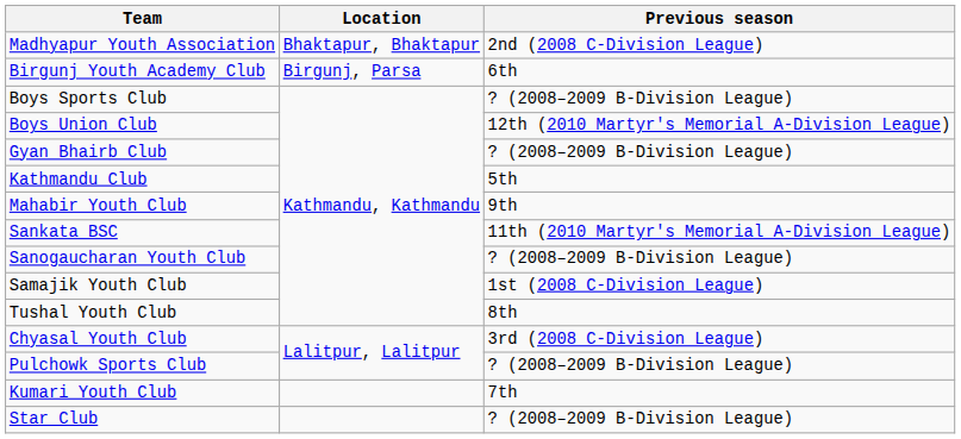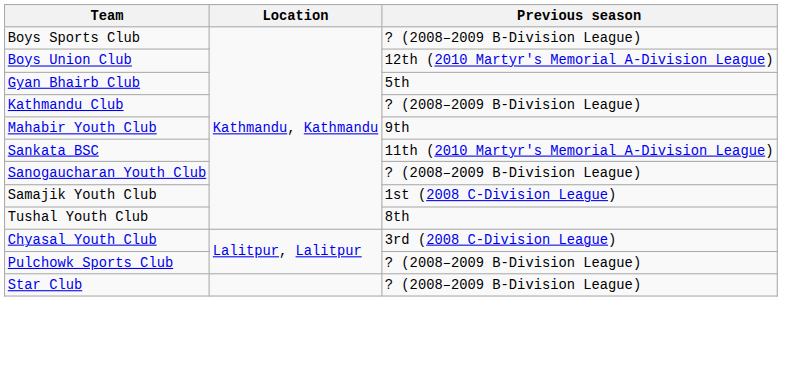 <table class="wikitable sortable">
 <tr>
 <th>Team</th>
 <th>Location</th>
 <th>Previous season</th>
-</tr>
-<tr>
-<td><a href='#'>Madhyapur Youth Association</a></td>
-<td><a href='#'>Bhaktapur</a>, <a href='#'>Bhaktapur</a></td>
-<td>2nd (<a href='#'>2008 C-Division League</a>)</td>
-</tr>
-<tr>
-<td><a href='#'>Birgunj Youth Academy Club</a></td>
-<td><a href='#'>Birgunj</a>, <a href='#'>Parsa</a></td>
-<td>6th</td>
 </tr>
 <tr>
 <td>Boys Sports Club</td>
 <td rowspan="9"><a href='#'>Kathmandu</a>, <a href='#'>Kathmandu</a></td>
 <td>? (2008–2009 B-Division League)</td>
 </tr>
 <tr>
 <td><a href='#'>Boys Union Club</a></td>
 <td>12th (<a href='#'>2010 Martyr's Memorial A-Division League</a>)</td>
 </tr>
 <tr>
 <td><a href='#'>Gyan Bhairb Club</a></td>
-<td>? (2008–2009 B-Division League)</td>
+<td>5th</td>
 </tr>
 <tr>
 <td><a href='#'>Kathmandu Club</a></td>
-<td>5th</td>
+<td>? (2008–2009 B-Division League)</td>
 </tr>
 <tr>
 <td><a href='#'>Mahabir Youth Club</a></td>
 <td>9th</td>
 </tr>
 <tr>
 <td><a href='#'>Sankata BSC</a></td>
 <td>11th (<a href='#'>2010 Martyr's Memorial A-Division League</a>)</td>
 </tr>
 <tr>
 <td><a href='#'>Sanogaucharan Youth Club</a></td>
 <td>? (2008–2009 B-Division League)</td>
 </tr>
 <tr>
 <td>Samajik Youth Club</td>
 <td>1st (<a href='#'>2008 C-Division League</a>)</td>
 </tr>
 <tr>
 <td>Tushal Youth Club</td>
 <td>8th</td>
 </tr>
 <tr>
 <td><a href='#'>Chyasal Youth Club</a></td>
 <td rowspan="2"><a href='#'>Lalitpur</a>, <a href='#'>Lalitpur</a></td>
 <td>3rd (<a href='#'>2008 C-Division League</a>)</td>
 </tr>
 <tr>
 <td><a href='#'>Pulchowk Sports Club</a></td>
 <td>? (2008–2009 B-Division League)</td>
 </tr>
 <tr>
-<td><a href='#'>Kumari Youth Club</a></td>
-<td></td>
-<td>7th</td>
-</tr>
-<tr>
 <td><a href='#'>Star Club</a></td>
 <td></td>
 <td>? (2008–2009 B-Division League)</td>
 </tr>
 </table>
